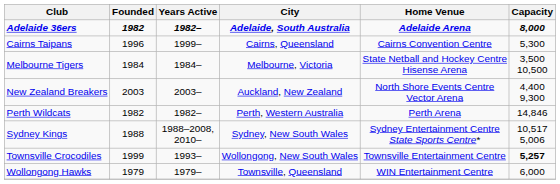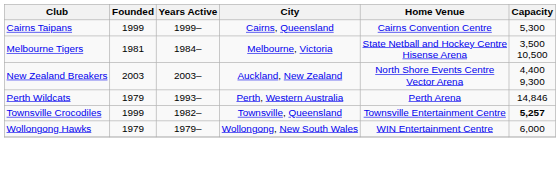 <table class="wikitable">
 <tr>
 <th>Club</th>
 <th>Founded</th>
 <th>Years Active</th>
 <th>City</th>
 <th>Home Venue</th>
 <th>Capacity</th>
 </tr>
 <tr>
-<td><strong><em><a href='#'>Adelaide 36ers</a></em></strong></td>
-<td align=center><strong><em>1982</em></strong></td>
-<td align=center><strong><em>1982–</em></strong></td>
-<td align=center><strong><em><a href='#'>Adelaide</a>, <a href='#'>South Australia</a></em></strong></td>
-<td align=center><strong><em><a href='#'>Adelaide Arena</a></em></strong></td>
-<td align=center><strong><em>8,000</em></strong></td>
-</tr>
-<tr>
 <td><a href='#'>Cairns Taipans</a></td>
-<td align=center>1996</td>
+<td align=center>1999</td>
 <td align=center>1999–</td>
 <td align=center><a href='#'>Cairns</a>, <a href='#'>Queensland</a></td>
 <td align=center><a href='#'>Cairns Convention Centre</a></td>
 <td align=center>5,300</td>
 </tr>
 <tr>
 <td><a href='#'>Melbourne Tigers</a></td>
-<td align=center>1984</td>
+<td align=center>1981</td>
 <td align=center>1984–</td>
 <td align=center><a href='#'>Melbourne</a>, <a href='#'>Victoria</a></td>
 <td align=center><a href='#'>State Netball and Hockey Centre</a><br><a href='#'>Hisense Arena</a></td>
 <td align=center>3,500<br>10,500</td>
 </tr>
 <tr>
 <td><a href='#'>New Zealand Breakers</a></td>
 <td align=center>2003</td>
 <td align=center>2003–</td>
 <td align=center><a href='#'>Auckland</a>, <a href='#'>New Zealand</a></td>
 <td align=center><a href='#'>North Shore Events Centre</a><br><a href='#'>Vector Arena</a></td>
 <td align=center>4,400<br>9,300</td>
 </tr>
 <tr>
 <td><a href='#'>Perth Wildcats</a></td>
-<td align=center>1982</td>
-<td align=center>1982–</td>
+<td align=center>1979</td>
+<td align=center>1993–</td>
 <td align=center><a href='#'>Perth</a>, <a href='#'>Western Australia</a></td>
 <td align=center><a href='#'>Perth Arena</a></td>
 <td align=center>14,846</td>
 </tr>
 <tr>
-<td><a href='#'>Sydney Kings</a></td>
-<td align=center>1988</td>
-<td align=center>1988–2008,<br> 2010–</td>
-<td align=center><a href='#'>Sydney</a>, <a href='#'>New South Wales</a></td>
-<td align=center><a href='#'>Sydney Entertainment Centre</a><br><em><a href='#'>State Sports Centre</a></em>*</td>
-<td align=center>10,517<br>5,006</td>
-</tr>
-<tr>
 <td><a href='#'>Townsville Crocodiles</a></td>
 <td align=center>1999</td>
-<td align=center>1993–</td>
-<td align=center><a href='#'>Wollongong</a>, <a href='#'>New South Wales</a></td>
+<td align=center>1982–</td>
+<td align=center><a href='#'>Townsville</a>, <a href='#'>Queensland</a></td>
 <td align=center><a href='#'>Townsville Entertainment Centre</a></td>
 <td align=center><strong>5,257</strong></td>
 </tr>
 <tr>
 <td><a href='#'>Wollongong Hawks</a></td>
 <td align=center>1979</td>
 <td align=center>1979–</td>
-<td align=center><a href='#'>Townsville</a>, <a href='#'>Queensland</a></td>
+<td align=center><a href='#'>Wollongong</a>, <a href='#'>New South Wales</a></td>
 <td align=center><a href='#'>WIN Entertainment Centre</a></td>
 <td align=center>6,000</td>
 </tr>
 <tr>
 </tr>
 </table>
